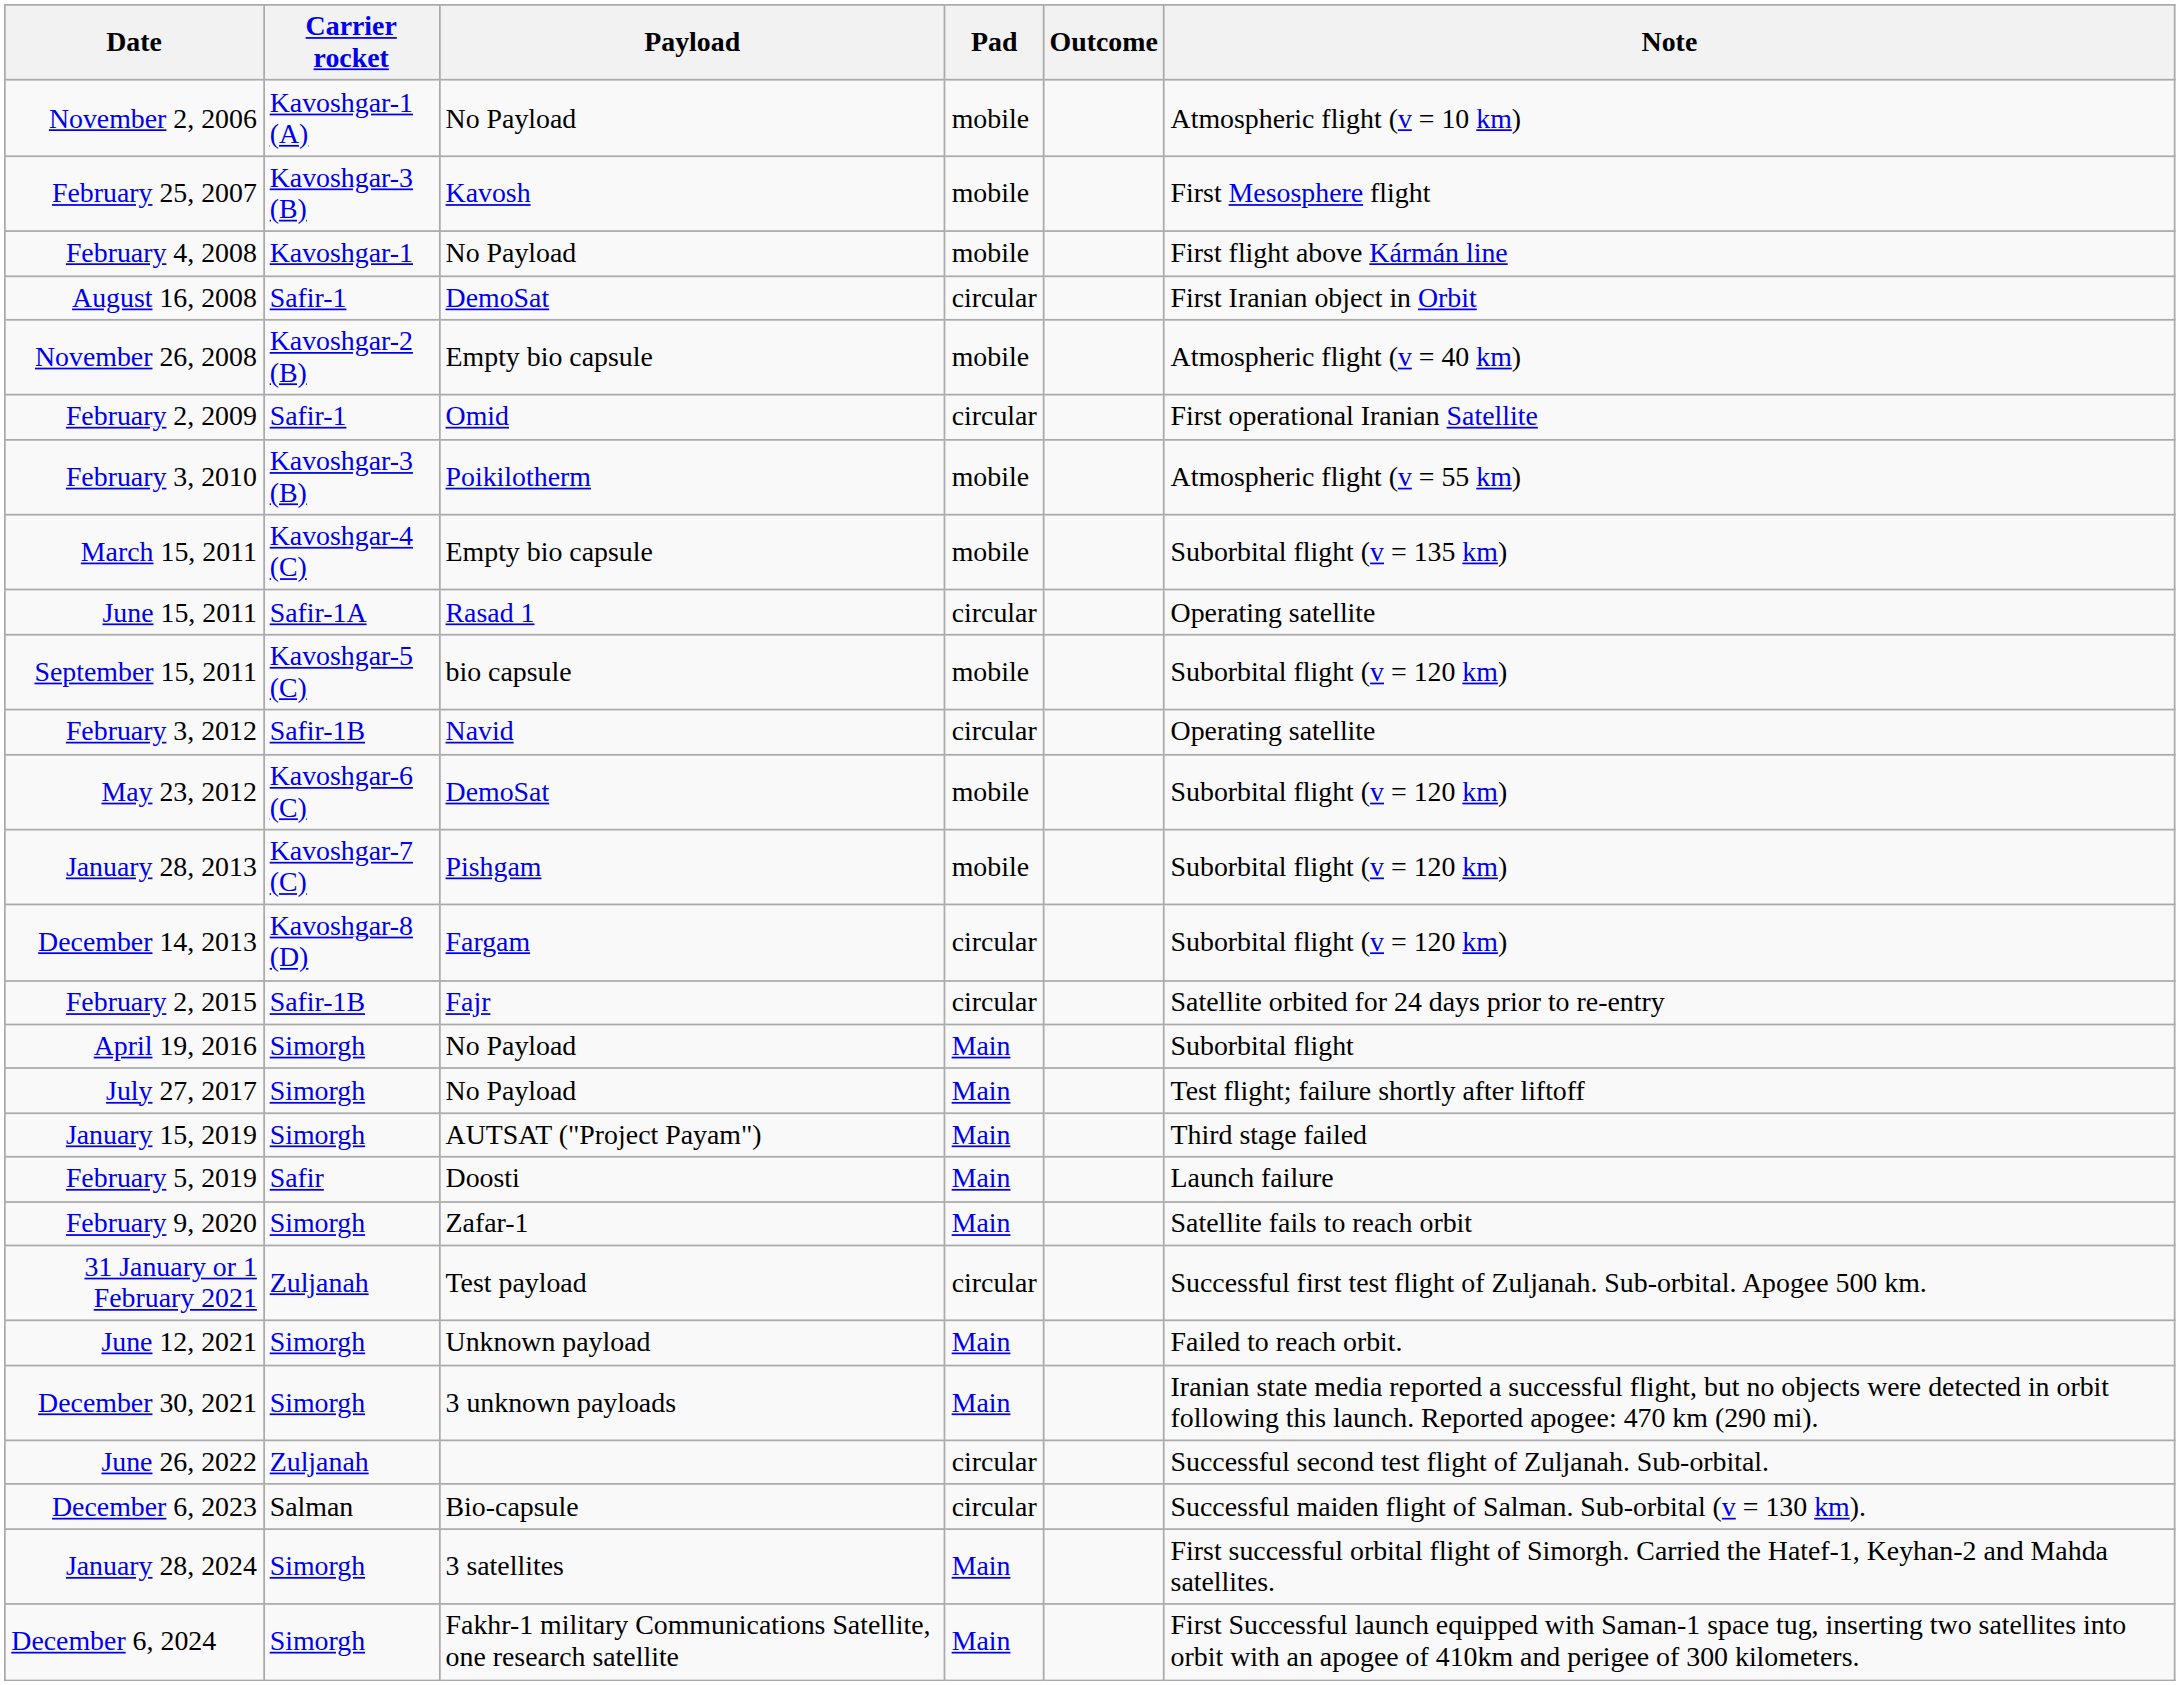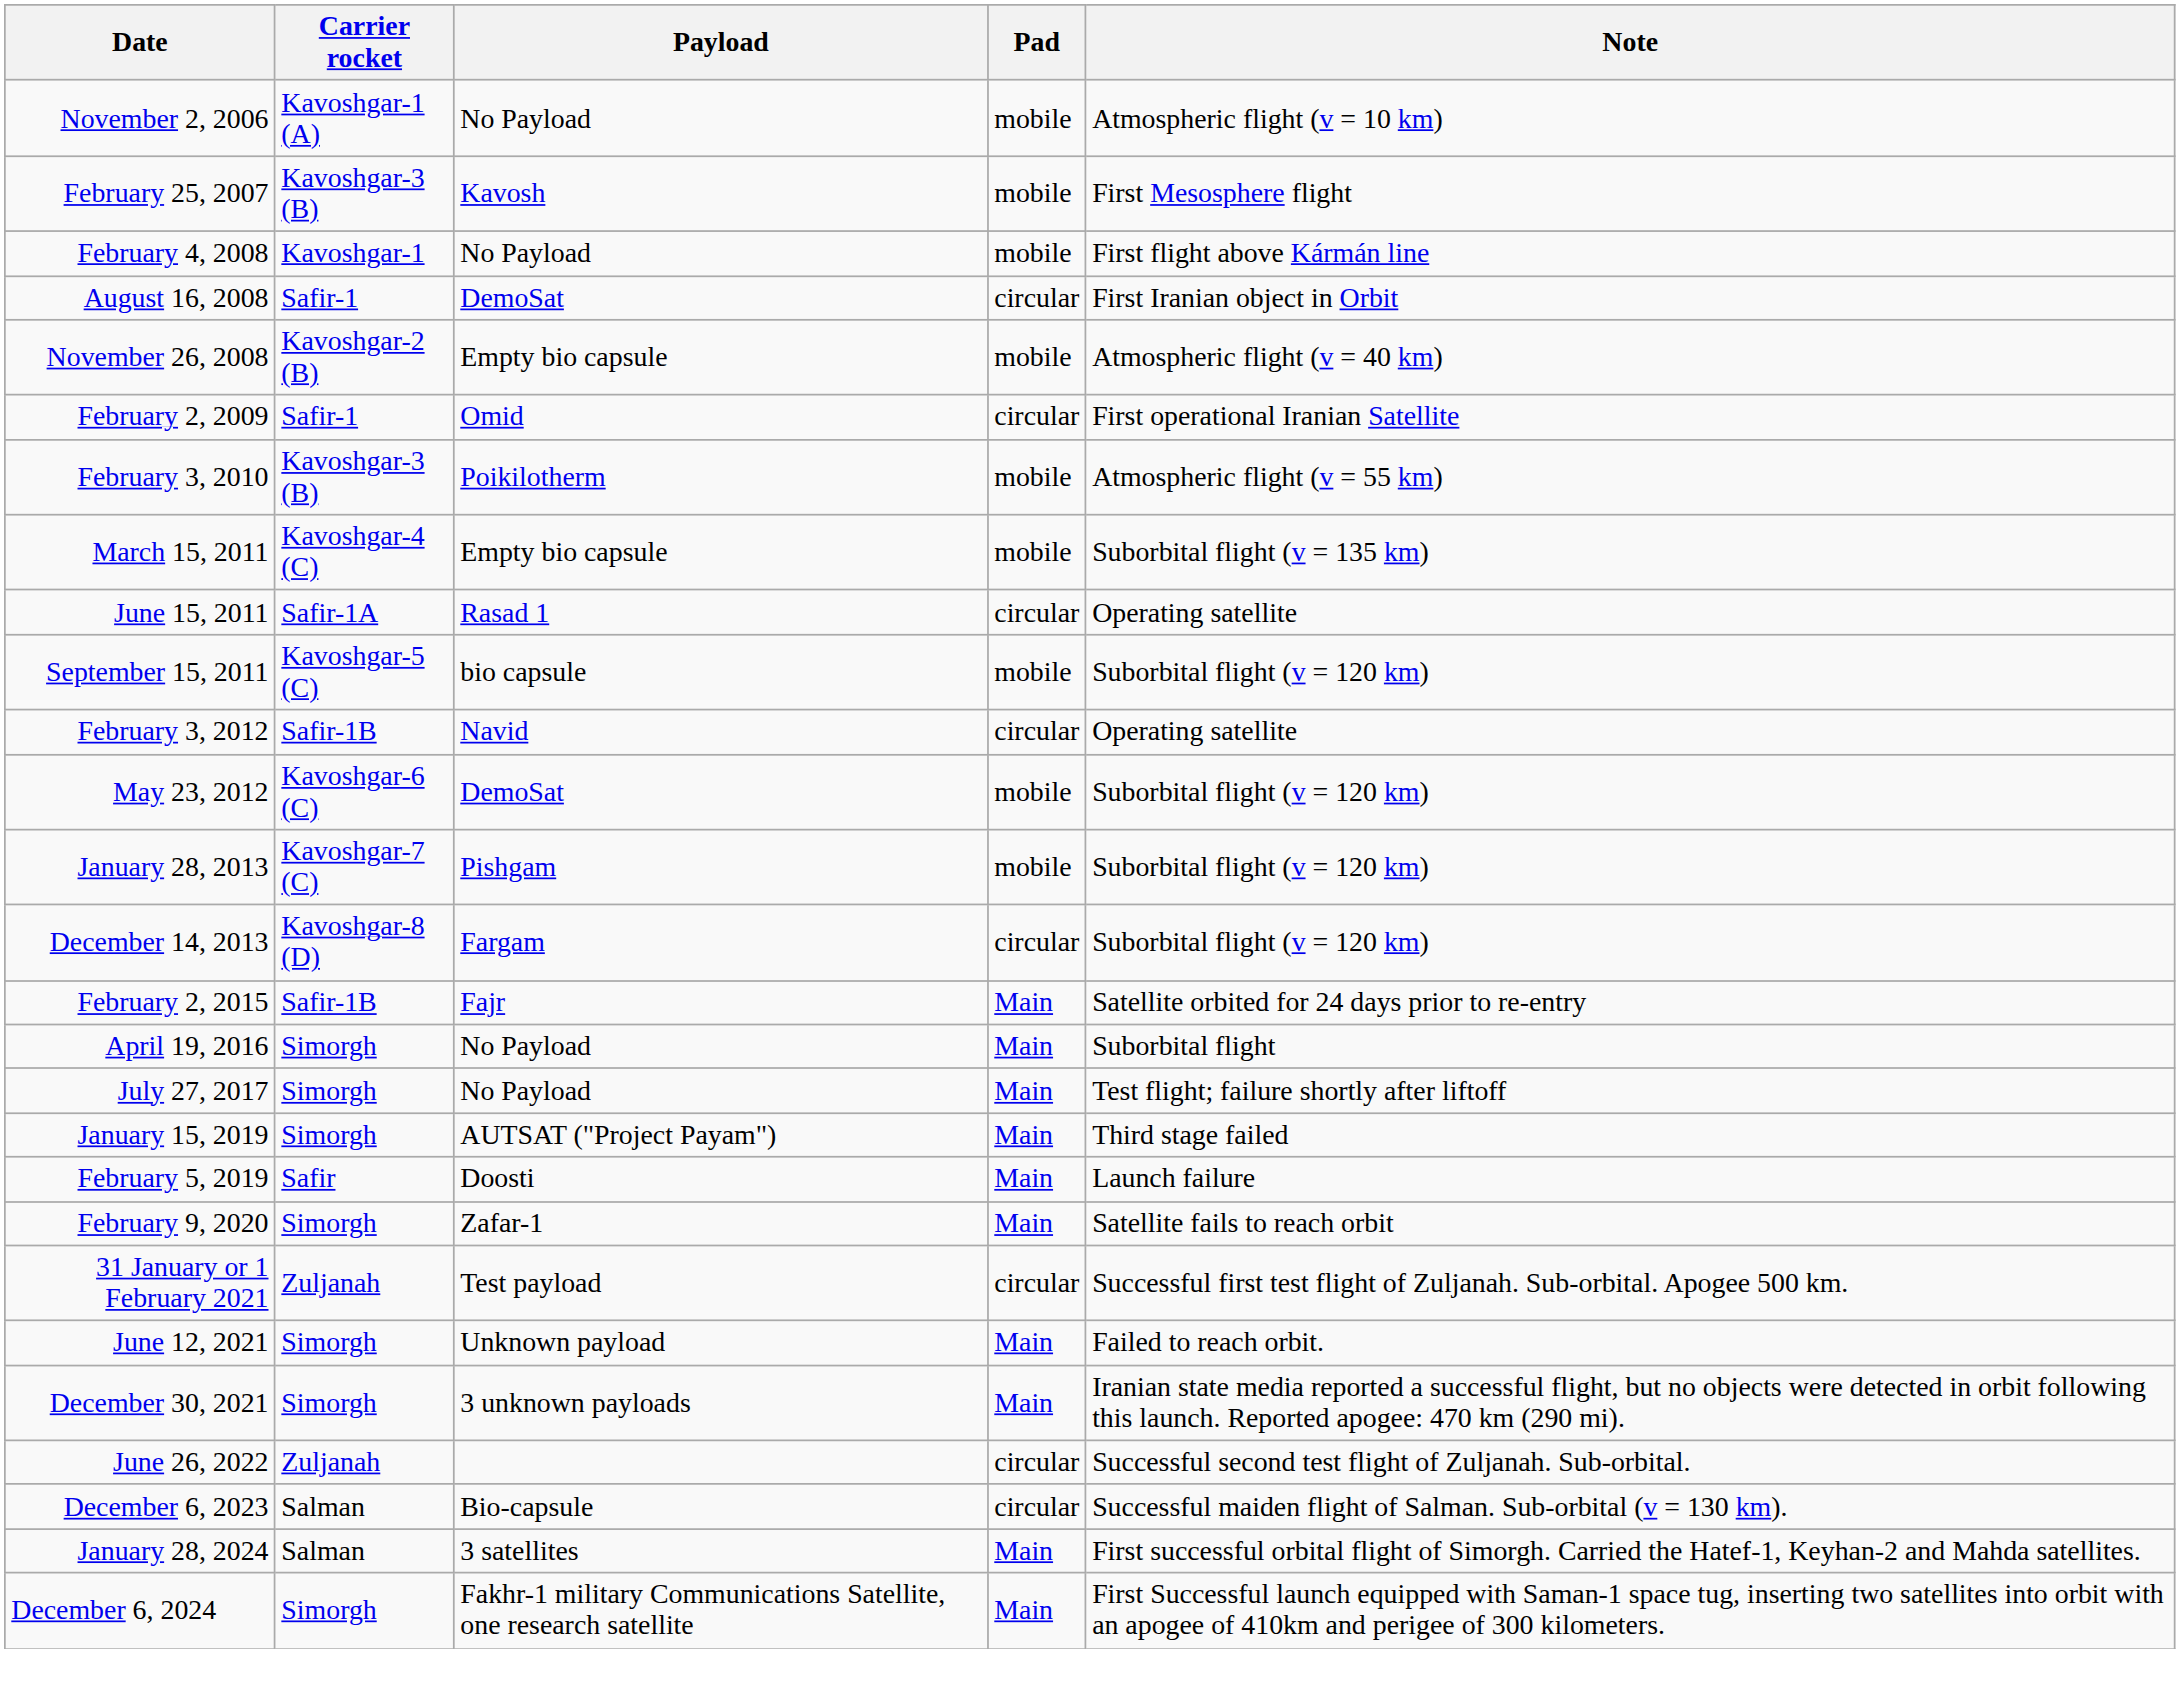 <table class="wikitable">
 <tr>
 <th>Date</th>
 <th><a href='#'>Carrier rocket</a></th>
 <th>Payload</th>
 <th>Pad</th>
-<th>Outcome</th>
 <th>Note</th>
 </tr>
 <tr>
 <td style="text-align: right;"><a href='#'>November</a> 2, 2006</td>
 <td><a href='#'>Kavoshgar-1 (A)</a></td>
 <td>No Payload</td>
 <td>mobile</td>
-<td></td>
 <td>Atmospheric flight (<a href='#'>v</a> = 10 <a href='#'>km</a>) </td>
 </tr>
 <tr>
 <td style="text-align: right;"><a href='#'>February</a> 25, 2007</td>
 <td><a href='#'>Kavoshgar-3 (B)</a></td>
 <td> <a href='#'>Kavosh</a></td>
 <td>mobile</td>
-<td></td>
 <td>First <a href='#'>Mesosphere</a> flight </td>
 </tr>
 <tr>
 <td style="text-align: right;"><a href='#'>February</a> 4, 2008</td>
 <td><a href='#'>Kavoshgar-1</a></td>
 <td>No Payload</td>
 <td>mobile</td>
-<td></td>
 <td>First flight above <a href='#'>Kármán line</a></td>
 </tr>
 <tr>
 <td style="text-align: right;"><a href='#'>August</a> 16, 2008</td>
 <td><a href='#'>Safir-1</a></td>
 <td> <a href='#'>DemoSat</a></td>
 <td>circular</td>
-<td></td>
 <td>First Iranian object in <a href='#'>Orbit</a></td>
 </tr>
 <tr>
 <td style="text-align: right;"><a href='#'>November</a> 26, 2008</td>
 <td><a href='#'>Kavoshgar-2 (B)</a></td>
 <td>Empty bio capsule</td>
 <td>mobile</td>
-<td></td>
 <td>Atmospheric flight (<a href='#'>v</a> = 40 <a href='#'>km</a>) </td>
 </tr>
 <tr>
 <td style="text-align: right;"><a href='#'>February</a> 2, 2009</td>
 <td><a href='#'>Safir-1</a></td>
 <td> <a href='#'>Omid</a></td>
 <td>circular</td>
-<td></td>
 <td>First operational Iranian <a href='#'>Satellite</a></td>
 </tr>
 <tr>
 <td style="text-align: right;"><a href='#'>February</a> 3, 2010</td>
 <td><a href='#'>Kavoshgar-3 (B)</a></td>
 <td> <a href='#'>Poikilotherm</a></td>
 <td>mobile</td>
-<td></td>
 <td>Atmospheric flight (<a href='#'>v</a> = 55 <a href='#'>km</a>) </td>
 </tr>
 <tr>
 <td style="text-align: right;"><a href='#'>March</a> 15, 2011</td>
 <td><a href='#'>Kavoshgar-4 (C)</a></td>
 <td>Empty bio capsule</td>
 <td>mobile</td>
-<td></td>
 <td>Suborbital flight (<a href='#'>v</a> = 135 <a href='#'>km</a>) </td>
 </tr>
 <tr>
 <td style="text-align: right;"><a href='#'>June</a> 15, 2011</td>
 <td><a href='#'>Safir-1A</a></td>
 <td> <a href='#'>Rasad 1</a></td>
 <td>circular</td>
-<td></td>
 <td>Operating satellite </td>
 </tr>
 <tr>
 <td style="text-align: right;"><a href='#'>September</a> 15, 2011</td>
 <td><a href='#'>Kavoshgar-5 (C)</a></td>
 <td> bio capsule</td>
 <td>mobile</td>
-<td></td>
 <td>Suborbital flight (<a href='#'>v</a> = 120 <a href='#'>km</a>) </td>
 </tr>
 <tr>
 <td style="text-align: right;"><a href='#'>February</a> 3, 2012</td>
 <td><a href='#'>Safir-1B</a></td>
 <td> <a href='#'>Navid</a></td>
 <td>circular</td>
-<td></td>
 <td>Operating satellite </td>
 </tr>
 <tr>
 <td style="text-align: right;"><a href='#'>May</a> 23, 2012</td>
 <td><a href='#'>Kavoshgar-6 (C)</a></td>
 <td> <a href='#'>DemoSat</a></td>
 <td>mobile</td>
-<td> </td>
 <td>Suborbital flight (<a href='#'>v</a> = 120 <a href='#'>km</a>) </td>
 </tr>
 <tr>
 <td style="text-align: right;"><a href='#'>January</a> 28, 2013</td>
 <td><a href='#'>Kavoshgar-7 (C)</a></td>
 <td> <a href='#'>Pishgam</a></td>
 <td>mobile</td>
-<td></td>
 <td>Suborbital flight (<a href='#'>v</a> = 120 <a href='#'>km</a>) </td>
 </tr>
 <tr>
 <td style="text-align: right;"><a href='#'>December</a> 14, 2013</td>
 <td><a href='#'>Kavoshgar-8 (D)</a></td>
 <td> <a href='#'>Fargam</a></td>
 <td>circular</td>
-<td></td>
 <td>Suborbital flight (<a href='#'>v</a> = 120 <a href='#'>km</a>) </td>
 </tr>
 <tr>
 <td style="text-align: right;"><a href='#'>February</a> 2, 2015</td>
 <td><a href='#'>Safir-1B</a></td>
 <td> <a href='#'>Fajr</a></td>
-<td>circular</td>
-<td></td>
+<td><a href='#'>Main</a></td>
 <td>Satellite orbited for 24 days prior to re-entry</td>
 </tr>
 <tr>
 <td style="text-align: right;"><a href='#'>April</a> 19, 2016</td>
 <td><a href='#'>Simorgh</a></td>
 <td>No Payload</td>
 <td><a href='#'>Main</a></td>
-<td></td>
 <td>Suborbital flight </td>
 </tr>
 <tr>
 <td style="text-align: right;"><a href='#'>July</a> 27, 2017</td>
 <td><a href='#'>Simorgh</a></td>
 <td>No Payload</td>
 <td><a href='#'>Main</a></td>
-<td> </td>
 <td>Test flight; failure shortly after liftoff</td>
 </tr>
 <tr>
 <td style="text-align: right;"><a href='#'>January</a> 15, 2019</td>
 <td><a href='#'>Simorgh</a></td>
 <td> AUTSAT ("Project Payam") </td>
 <td><a href='#'>Main</a></td>
-<td></td>
 <td>Third stage failed </td>
 </tr>
 <tr>
 <td style="text-align: right;"><a href='#'>February</a> 5, 2019</td>
 <td><a href='#'>Safir</a></td>
 <td> Doosti</td>
 <td><a href='#'>Main</a></td>
-<td></td>
 <td>Launch failure</td>
 </tr>
 <tr>
 <td style="text-align: right;"><a href='#'>February</a> 9, 2020</td>
 <td><a href='#'>Simorgh</a></td>
 <td> Zafar-1</td>
 <td><a href='#'>Main</a></td>
-<td></td>
 <td>Satellite fails to reach orbit </td>
 </tr>
 <tr>
 <td style="text-align: right;"><a href='#'>31 January or 1 February 2021</a></td>
 <td><a href='#'>Zuljanah</a></td>
 <td>Test payload</td>
 <td>circular</td>
-<td></td>
 <td>Successful first test flight of Zuljanah. Sub-orbital. Apogee 500 km.</td>
 </tr>
 <tr>
 <td style="text-align: right;"><a href='#'>June</a> 12, 2021</td>
 <td><a href='#'>Simorgh</a></td>
 <td>Unknown payload</td>
 <td><a href='#'>Main</a></td>
-<td></td>
 <td>Failed to reach orbit.</td>
 </tr>
 <tr>
 <td style="text-align: right;"><a href='#'>December</a> 30, 2021</td>
 <td><a href='#'>Simorgh</a></td>
 <td>3 unknown payloads</td>
 <td><a href='#'>Main</a></td>
-<td></td>
 <td>Iranian state media reported a successful flight, but no objects were detected in orbit following this launch. Reported apogee: 470 km (290 mi).</td>
 </tr>
 <tr>
 <td style="text-align: right;"><a href='#'>June</a> 26, 2022</td>
 <td><a href='#'>Zuljanah</a></td>
 <td></td>
 <td>circular</td>
-<td></td>
 <td>Successful second test flight of Zuljanah. Sub-orbital.</td>
 </tr>
 <tr>
 <td style="text-align: right;"><a href='#'>December</a> 6, 2023</td>
 <td>Salman</td>
 <td>Bio-capsule</td>
 <td>circular</td>
-<td></td>
 <td>Successful maiden flight of Salman. Sub-orbital (<a href='#'>v</a> = 130 <a href='#'>km</a>).</td>
 </tr>
 <tr>
 <td style="text-align: right;"><a href='#'>January</a> 28, 2024</td>
-<td><a href='#'>Simorgh</a></td>
+<td>Salman</td>
 <td>3 satellites</td>
 <td><a href='#'>Main</a></td>
-<td></td>
 <td>First successful orbital flight of Simorgh. Carried the Hatef-1, Keyhan-2 and Mahda satellites.</td>
 </tr>
 <tr>
 <td><a href='#'>December</a> 6, 2024</td>
 <td><a href='#'>Simorgh</a></td>
 <td>Fakhr-1 military Communications Satellite, one research satellite</td>
 <td><a href='#'>Main</a></td>
-<td></td>
 <td>First Successful launch equipped with Saman-1 space tug, inserting two satellites into orbit with an apogee of 410km and perigee of 300 kilometers.</td>
 </tr>
 </table>
